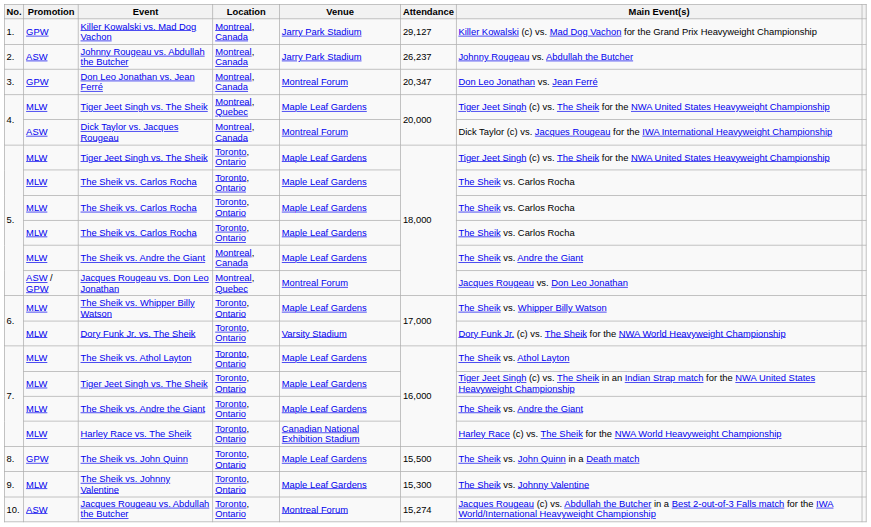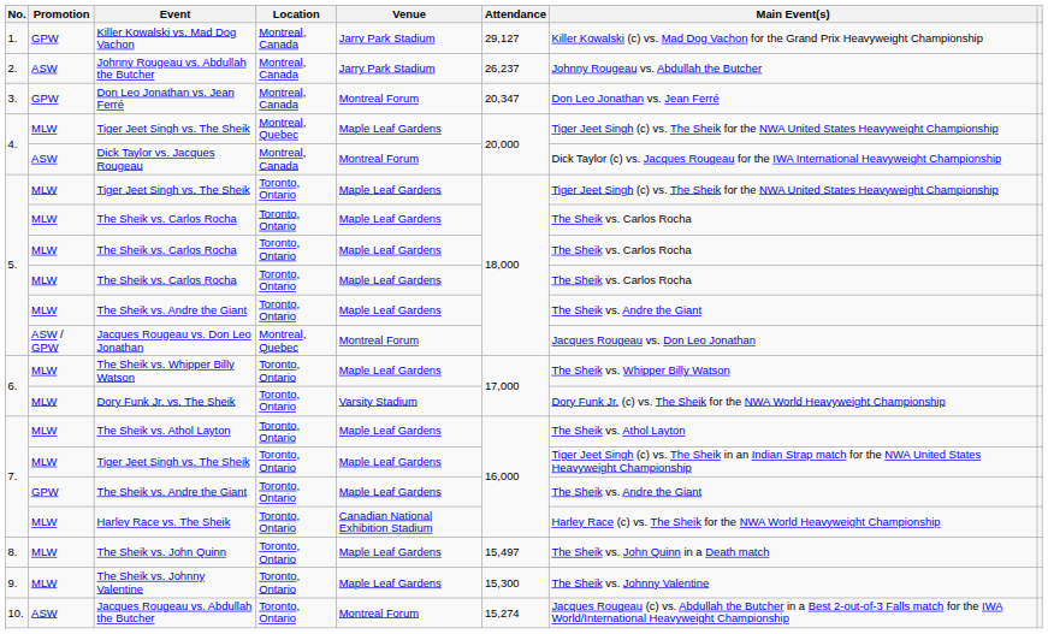 <table class="wikitable sortable" style="font-size:85%;">
 <tr>
 <th>No.</th>
 <th>Promotion</th>
 <th>Event</th>
 <th>Location</th>
 <th>Venue</th>
 <th>Attendance</th>
 <th class=unsortable>Main Event(s)</th>
 <th class=unsortable></th>
 </tr>
 <tr>
 <td>1.</td>
 <td><a href='#'>GPW</a></td>
 <td><a href='#'>Killer Kowalski vs. Mad Dog Vachon</a> <br> </td>
 <td><a href='#'>Montreal</a>, <a href='#'>Canada</a></td>
 <td><a href='#'>Jarry Park Stadium</a></td>
 <td>29,127</td>
 <td><a href='#'>Killer Kowalski</a> (c) vs. <a href='#'>Mad Dog Vachon</a> for the Grand Prix Heavyweight Championship</td>
 <td></td>
 </tr>
 <tr>
 <td>2.</td>
 <td><a href='#'>ASW</a></td>
 <td><a href='#'>Johnny Rougeau vs. Abdullah the Butcher</a> <br> </td>
 <td><a href='#'>Montreal</a>, <a href='#'>Canada</a></td>
 <td><a href='#'>Jarry Park Stadium</a></td>
 <td>26,237</td>
 <td><a href='#'>Johnny Rougeau</a> vs. <a href='#'>Abdullah the Butcher</a></td>
 <td></td>
 </tr>
 <tr>
 <td>3.</td>
 <td><a href='#'>GPW</a></td>
 <td><a href='#'>Don Leo Jonathan vs. Jean Ferré</a> <br> </td>
 <td><a href='#'>Montreal</a>, <a href='#'>Canada</a></td>
 <td><a href='#'>Montreal Forum</a></td>
 <td>20,347</td>
 <td><a href='#'>Don Leo Jonathan</a> vs. <a href='#'>Jean Ferré</a></td>
 <td></td>
 </tr>
 <tr>
 <td rowspan=2>4.</td>
 <td><a href='#'>MLW</a></td>
 <td><a href='#'>Tiger Jeet Singh vs. The Sheik</a> <br> </td>
 <td><a href='#'>Montreal</a>, <a href='#'>Quebec</a></td>
 <td><a href='#'>Maple Leaf Gardens</a></td>
 <td rowspan=2>20,000</td>
 <td><a href='#'>Tiger Jeet Singh</a> (c) vs. <a href='#'>The Sheik</a> for the <a href='#'>NWA United States Heavyweight Championship</a></td>
 <td></td>
 </tr>
 <tr>
 <td><a href='#'>ASW</a></td>
 <td><a href='#'>Dick Taylor vs. Jacques Rougeau</a> <br> </td>
 <td><a href='#'>Montreal</a>, <a href='#'>Canada</a></td>
 <td><a href='#'>Montreal Forum</a></td>
 <td>Dick Taylor (c) vs. <a href='#'>Jacques Rougeau</a> for the <a href='#'>IWA International Heavyweight Championship</a></td>
 <td></td>
 </tr>
 <tr>
 <td rowspan=6>5.</td>
 <td><a href='#'>MLW</a></td>
 <td><a href='#'>Tiger Jeet Singh vs. The Sheik</a> <br> </td>
 <td><a href='#'>Toronto</a>, <a href='#'>Ontario</a></td>
 <td><a href='#'>Maple Leaf Gardens</a></td>
 <td rowspan=6>18,000</td>
 <td><a href='#'>Tiger Jeet Singh</a> (c) vs. <a href='#'>The Sheik</a> for the <a href='#'>NWA United States Heavyweight Championship</a></td>
 <td></td>
 </tr>
 <tr>
 <td><a href='#'>MLW</a></td>
 <td><a href='#'>The Sheik vs. Carlos Rocha</a> <br> </td>
 <td><a href='#'>Toronto</a>, <a href='#'>Ontario</a></td>
 <td><a href='#'>Maple Leaf Gardens</a></td>
 <td><a href='#'>The Sheik</a> vs. Carlos Rocha</td>
 <td></td>
 </tr>
 <tr>
 <td><a href='#'>MLW</a></td>
 <td><a href='#'>The Sheik vs. Carlos Rocha</a> <br> </td>
 <td><a href='#'>Toronto</a>, <a href='#'>Ontario</a></td>
 <td><a href='#'>Maple Leaf Gardens</a></td>
 <td><a href='#'>The Sheik</a> vs. Carlos Rocha</td>
 <td></td>
 </tr>
 <tr>
 <td><a href='#'>MLW</a></td>
 <td><a href='#'>The Sheik vs. Carlos Rocha</a> <br> </td>
 <td><a href='#'>Toronto</a>, <a href='#'>Ontario</a></td>
 <td><a href='#'>Maple Leaf Gardens</a></td>
 <td><a href='#'>The Sheik</a> vs. Carlos Rocha</td>
 <td></td>
 </tr>
 <tr>
 <td><a href='#'>MLW</a></td>
 <td><a href='#'>The Sheik vs. Andre the Giant</a> <br> </td>
-<td><a href='#'>Montreal</a>, <a href='#'>Canada</a></td>
+<td><a href='#'>Toronto</a>, <a href='#'>Ontario</a></td>
 <td><a href='#'>Maple Leaf Gardens</a></td>
 <td><a href='#'>The Sheik</a> vs. <a href='#'>Andre the Giant</a></td>
 <td></td>
 </tr>
 <tr>
 <td><a href='#'>ASW</a> / <a href='#'>GPW</a></td>
 <td><a href='#'>Jacques Rougeau vs. Don Leo Jonathan</a> <br> </td>
 <td><a href='#'>Montreal</a>, <a href='#'>Quebec</a></td>
 <td><a href='#'>Montreal Forum</a></td>
 <td><a href='#'>Jacques Rougeau</a> vs. <a href='#'>Don Leo Jonathan</a></td>
 <td></td>
 </tr>
 <tr>
 <td rowspan=2>6.</td>
 <td><a href='#'>MLW</a></td>
 <td><a href='#'>The Sheik vs. Whipper Billy Watson</a> <br> </td>
 <td><a href='#'>Toronto</a>, <a href='#'>Ontario</a></td>
 <td><a href='#'>Maple Leaf Gardens</a></td>
 <td rowspan=2>17,000</td>
 <td><a href='#'>The Sheik</a> vs. <a href='#'>Whipper Billy Watson</a></td>
 <td></td>
 </tr>
 <tr>
 <td><a href='#'>MLW</a></td>
 <td><a href='#'>Dory Funk Jr. vs. The Sheik</a> <br> </td>
 <td><a href='#'>Toronto</a>, <a href='#'>Ontario</a></td>
 <td><a href='#'>Varsity Stadium</a></td>
 <td><a href='#'>Dory Funk Jr.</a> (c) vs. <a href='#'>The Sheik</a> for the <a href='#'>NWA World Heavyweight Championship</a></td>
 <td></td>
 </tr>
 <tr>
 <td rowspan=4>7.</td>
 <td><a href='#'>MLW</a></td>
 <td><a href='#'>The Sheik vs. Athol Layton</a> <br> </td>
 <td><a href='#'>Toronto</a>, <a href='#'>Ontario</a></td>
 <td><a href='#'>Maple Leaf Gardens</a></td>
 <td rowspan=4>16,000</td>
 <td><a href='#'>The Sheik</a> vs. <a href='#'>Athol Layton</a></td>
 <td></td>
 </tr>
 <tr>
 <td><a href='#'>MLW</a></td>
 <td><a href='#'>Tiger Jeet Singh vs. The Sheik</a> <br> </td>
 <td><a href='#'>Toronto</a>, <a href='#'>Ontario</a></td>
 <td><a href='#'>Maple Leaf Gardens</a></td>
 <td><a href='#'>Tiger Jeet Singh</a> (c) vs. <a href='#'>The Sheik</a> in an <a href='#'>Indian Strap match</a> for the <a href='#'>NWA United States Heavyweight Championship</a></td>
 <td></td>
 </tr>
 <tr>
-<td><a href='#'>MLW</a></td>
+<td><a href='#'>GPW</a></td>
 <td><a href='#'>The Sheik vs. Andre the Giant</a> <br> </td>
 <td><a href='#'>Toronto</a>, <a href='#'>Ontario</a></td>
 <td><a href='#'>Maple Leaf Gardens</a></td>
 <td><a href='#'>The Sheik</a> vs. <a href='#'>Andre the Giant</a></td>
 <td></td>
 </tr>
 <tr>
 <td><a href='#'>MLW</a></td>
 <td><a href='#'>Harley Race vs. The Sheik</a> <br> </td>
 <td><a href='#'>Toronto</a>, <a href='#'>Ontario</a></td>
 <td><a href='#'>Canadian National Exhibition Stadium</a></td>
 <td><a href='#'>Harley Race</a> (c) vs. <a href='#'>The Sheik</a> for the <a href='#'>NWA World Heavyweight Championship</a></td>
 <td></td>
 </tr>
 <tr>
 <td>8.</td>
-<td><a href='#'>GPW</a></td>
+<td><a href='#'>MLW</a></td>
 <td><a href='#'>The Sheik vs. John Quinn</a> <br> </td>
 <td><a href='#'>Toronto</a>, <a href='#'>Ontario</a></td>
 <td><a href='#'>Maple Leaf Gardens</a></td>
-<td>15,500</td>
+<td>15,497</td>
 <td><a href='#'>The Sheik</a> vs. <a href='#'>John Quinn</a> in a <a href='#'>Death match</a></td>
 <td></td>
 </tr>
 <tr>
 <td>9.</td>
 <td><a href='#'>MLW</a></td>
 <td><a href='#'>The Sheik vs. Johnny Valentine</a> <br> </td>
 <td><a href='#'>Toronto</a>, <a href='#'>Ontario</a></td>
 <td><a href='#'>Maple Leaf Gardens</a></td>
 <td>15,300</td>
 <td><a href='#'>The Sheik</a> vs. <a href='#'>Johnny Valentine</a></td>
 <td></td>
 </tr>
 <tr>
 <td>10.</td>
 <td><a href='#'>ASW</a></td>
 <td><a href='#'>Jacques Rougeau vs. Abdullah the Butcher</a> <br> </td>
 <td><a href='#'>Toronto</a>, <a href='#'>Ontario</a></td>
 <td><a href='#'>Montreal Forum</a></td>
 <td>15,274</td>
 <td><a href='#'>Jacques Rougeau</a> (c) vs. <a href='#'>Abdullah the Butcher</a> in a <a href='#'>Best 2-out-of-3 Falls match</a> for the <a href='#'>IWA World/International Heavyweight Championship</a></td>
 <td></td>
 </tr>
 </table>
